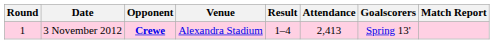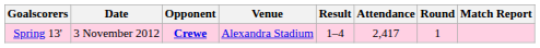 <table class="wikitable" style="text-align:center;">
 <tr>
-<th>Round</th>
+<th>Goalscorers</th>
 <th>Date</th>
 <th>Opponent</th>
 <th>Venue</th>
 <th>Result</th>
 <th>Attendance</th>
-<th>Goalscorers</th>
+<th>Round</th>
 <th>Match Report</th>
 </tr>
 <tr style="background:#ffd0e3;">
-<td>1</td>
+<td><a href='#'>Spring</a> 13'</td>
 <td>3 November 2012</td>
 <td><strong><a href='#'>Crewe</a></strong></td>
 <td><a href='#'>Alexandra Stadium</a></td>
 <td>1–4</td>
-<td>2,413</td>
-<td><a href='#'>Spring</a> 13'</td>
+<td>2,417</td>
+<td>1</td>
 <td></td>
 </tr>
 </table>
